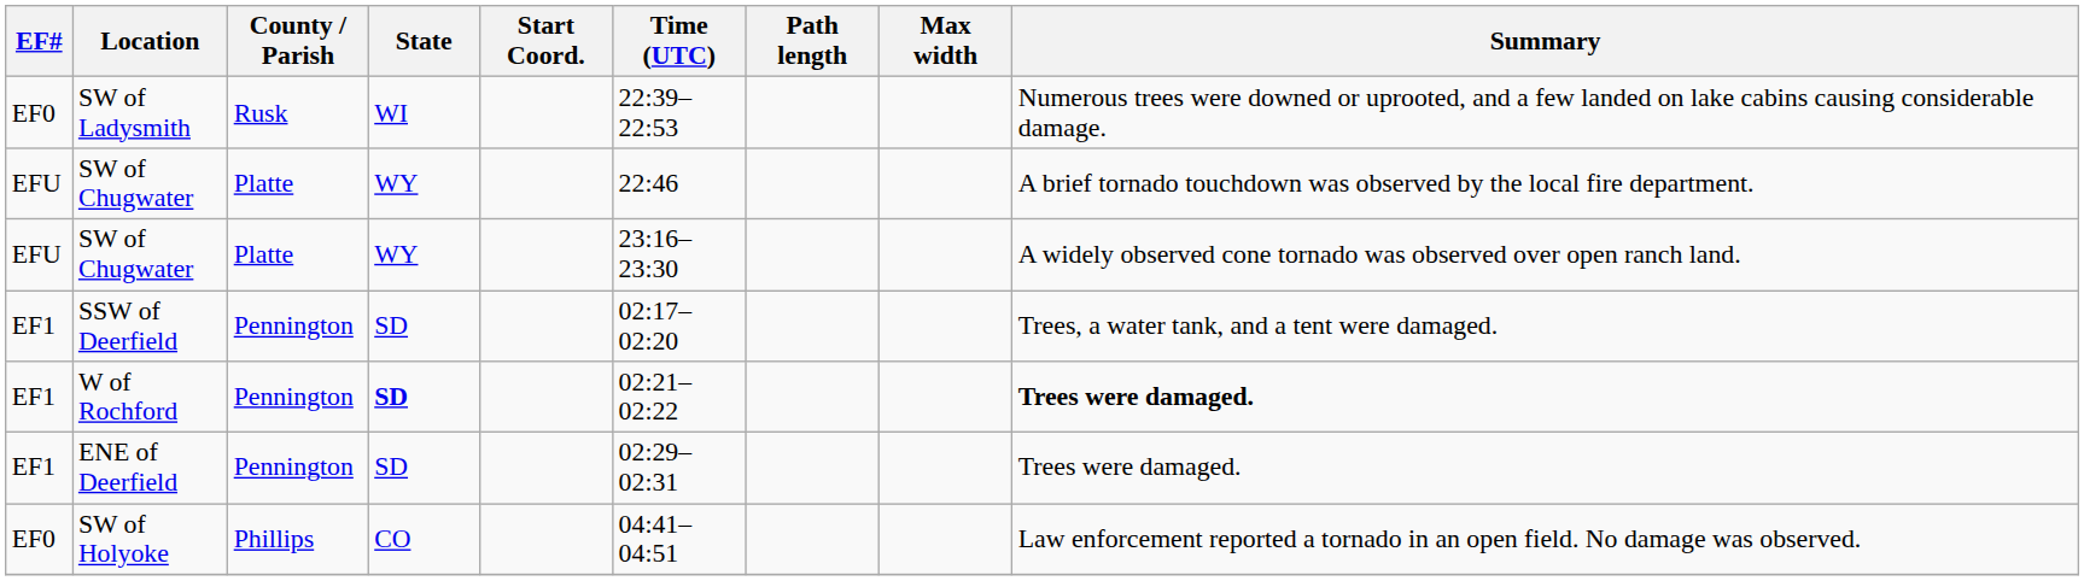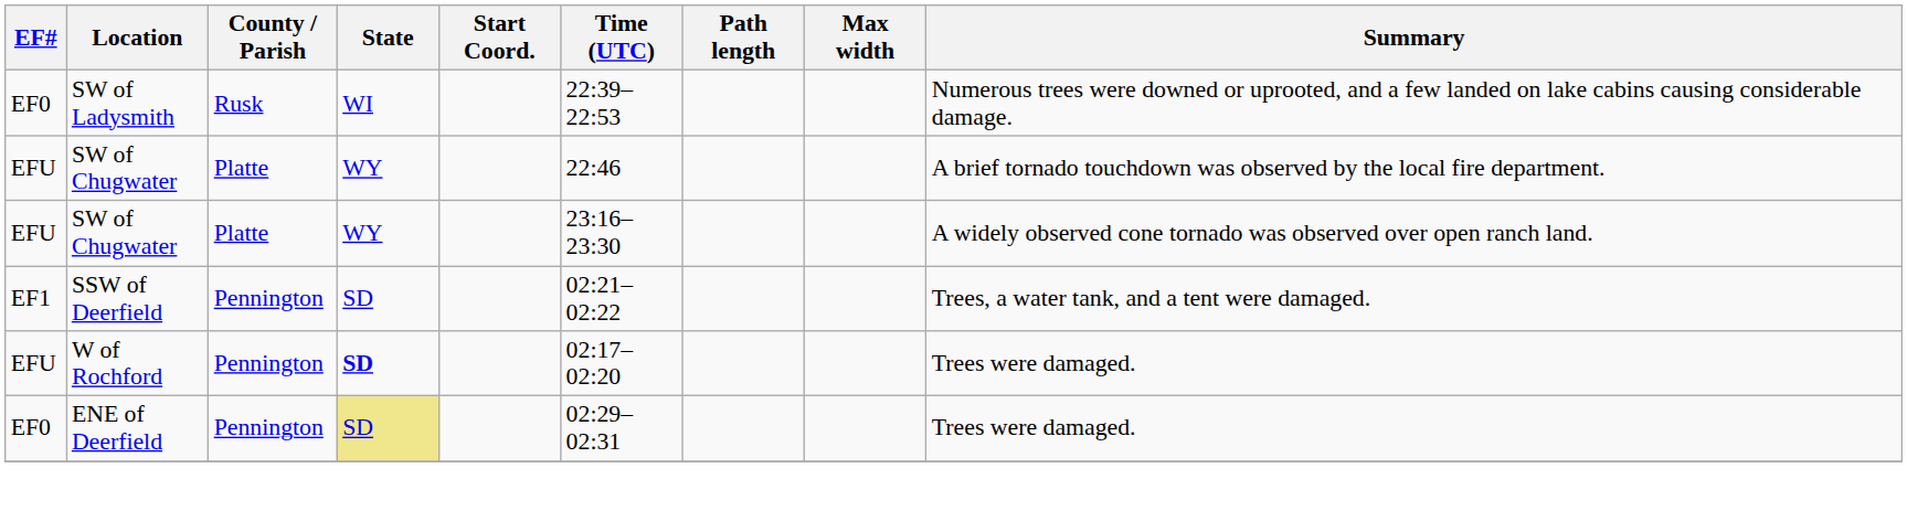 <table class="wikitable sortable" style="width:100%;">
 <tr>
 <th scope="col" style="width:3%; text-align:center;"><a href='#'>EF#</a></th>
 <th scope="col" style="width:7%; text-align:center;" class="unsortable">Location</th>
 <th scope="col" style="width:6%; text-align:center;" class="unsortable">County / Parish</th>
 <th scope="col" style="width:5%; text-align:center;">State</th>
 <th scope="col" style="width:6%; text-align:center;">Start Coord.</th>
 <th scope="col" style="width:6%; text-align:center;">Time (<a href='#'>UTC</a>)</th>
 <th scope="col" style="width:6%; text-align:center;">Path length</th>
 <th scope="col" style="width:6%; text-align:center;">Max width</th>
 <th scope="col" class="unsortable" style="width:48%; text-align:center;">Summary</th>
 </tr>
 <tr>
 <td bgcolor=>EF0</td>
 <td>SW of <a href='#'>Ladysmith</a></td>
 <td><a href='#'>Rusk</a></td>
 <td><a href='#'>WI</a></td>
 <td></td>
 <td>22:39–22:53</td>
 <td></td>
 <td></td>
 <td>Numerous trees were downed or uprooted, and a few landed on lake cabins causing considerable damage.</td>
 </tr>
 <tr>
 <td bgcolor=>EFU</td>
 <td>SW of <a href='#'>Chugwater</a></td>
 <td><a href='#'>Platte</a></td>
 <td><a href='#'>WY</a></td>
 <td></td>
 <td>22:46</td>
 <td></td>
 <td></td>
 <td>A brief tornado touchdown was observed by the local fire department.</td>
 </tr>
 <tr>
 <td bgcolor=>EFU</td>
 <td>SW of <a href='#'>Chugwater</a></td>
 <td><a href='#'>Platte</a></td>
 <td><a href='#'>WY</a></td>
 <td></td>
 <td>23:16–23:30</td>
 <td></td>
 <td></td>
 <td>A widely observed cone tornado was observed over open ranch land.</td>
 </tr>
 <tr>
 <td bgcolor=>EF1</td>
 <td>SSW of <a href='#'>Deerfield</a></td>
 <td><a href='#'>Pennington</a></td>
 <td><a href='#'>SD</a></td>
 <td></td>
-<td>02:17–02:20</td>
+<td>02:21–02:22</td>
 <td></td>
 <td></td>
 <td>Trees, a water tank, and a tent were damaged.</td>
 </tr>
 <tr>
-<td bgcolor=>EF1</td>
+<td bgcolor=>EFU</td>
 <td>W of <a href='#'>Rochford</a></td>
 <td><a href='#'>Pennington</a></td>
 <td><strong><a href='#'>SD</a></strong></td>
 <td></td>
-<td>02:21–02:22</td>
+<td>02:17–02:20</td>
 <td></td>
 <td></td>
-<td><strong>Trees were damaged.</strong></td>
+<td>Trees were damaged.</td>
 </tr>
 <tr>
-<td bgcolor=>EF1</td>
+<td bgcolor=>EF0</td>
 <td>ENE of <a href='#'>Deerfield</a></td>
 <td><a href='#'>Pennington</a></td>
-<td><a href='#'>SD</a></td>
+<td style="background: khaki;"><a href='#'>SD</a></td>
 <td></td>
 <td>02:29–02:31</td>
 <td></td>
 <td></td>
 <td>Trees were damaged.</td>
 </tr>
 <tr>
-<td bgcolor=>EF0</td>
-<td>SW of <a href='#'>Holyoke</a></td>
-<td><a href='#'>Phillips</a></td>
-<td><a href='#'>CO</a></td>
-<td></td>
-<td>04:41–04:51</td>
-<td></td>
-<td></td>
-<td>Law enforcement reported a tornado in an open field. No damage was observed.</td>
-</tr>
-<tr>
 </tr>
 </table>
